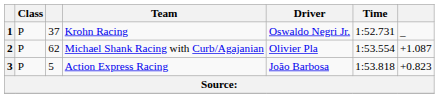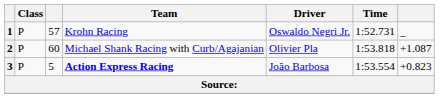 <table class="wikitable">
 <tr>
 <th scope="col"></th>
 <th scope="col">Class</th>
 <th scope="col"></th>
 <th scope="col">Team</th>
 <th scope="col">Driver</th>
 <th scope="col">Time</th>
 <th scope="col"></th>
 </tr>
 <tr>
 <th scope="row">1</th>
 <td>P</td>
-<td>37</td>
+<td>57</td>
 <td><a href='#'>Krohn Racing</a></td>
 <td><a href='#'>Oswaldo Negri Jr.</a></td>
 <td>1:52.731</td>
 <td>_</td>
 </tr>
 <tr>
 <th scope="row">2</th>
 <td>P</td>
-<td>62</td>
+<td>60</td>
 <td><a href='#'>Michael Shank Racing</a> with <a href='#'>Curb/Agajanian</a></td>
 <td><a href='#'>Olivier Pla</a></td>
-<td>1:53.554</td>
+<td>1:53.818</td>
 <td>+1.087</td>
 </tr>
 <tr>
 <th scope="row">3</th>
 <td>P</td>
 <td>5</td>
-<td><a href='#'>Action Express Racing</a></td>
+<td><strong><a href='#'>Action Express Racing</a></strong></td>
 <td><a href='#'>João Barbosa</a></td>
-<td>1:53.818</td>
+<td>1:53.554</td>
 <td>+0.823</td>
 </tr>
 <tr>
 <th colspan="7">Source:</th>
 </tr>
 <tr>
 </tr>
 </table>
